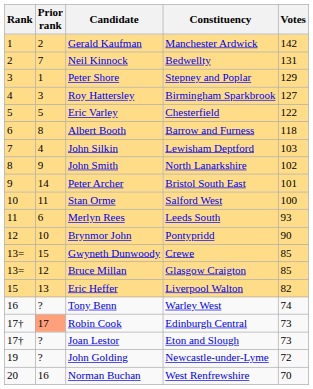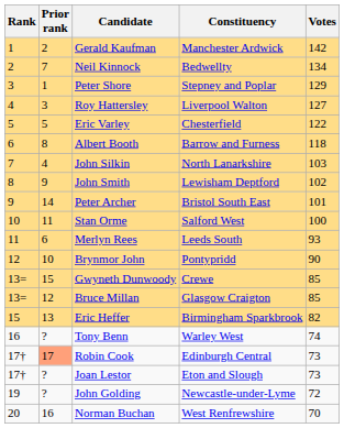 <table class="wikitable sortable">
 <tr>
 <th>Rank<br></th>
 <th>Prior<br>rank<br></th>
 <th>Candidate<br></th>
 <th>Constituency<br></th>
 <th>Votes<br></th>
 </tr>
 <tr bgcolor=ffdd88>
 <td>1</td>
 <td>2</td>
 <td><a href='#'>Gerald Kaufman</a></td>
 <td><a href='#'>Manchester Ardwick</a></td>
 <td>142</td>
 </tr>
 <tr bgcolor=ffdd88>
 <td>2</td>
 <td>7</td>
 <td><a href='#'>Neil Kinnock</a></td>
 <td><a href='#'>Bedwellty</a></td>
-<td>131</td>
+<td>134</td>
 </tr>
 <tr bgcolor=ffdd88>
 <td>3</td>
 <td>1</td>
 <td><a href='#'>Peter Shore</a></td>
 <td><a href='#'>Stepney and Poplar</a></td>
 <td>129</td>
 </tr>
 <tr bgcolor=ffdd88>
 <td>4</td>
 <td>3</td>
 <td><a href='#'>Roy Hattersley</a></td>
-<td><a href='#'>Birmingham Sparkbrook</a></td>
+<td><a href='#'>Liverpool Walton</a></td>
 <td>127</td>
 </tr>
 <tr bgcolor=ffdd88>
 <td>5</td>
 <td>5</td>
 <td><a href='#'>Eric Varley</a></td>
 <td><a href='#'>Chesterfield</a></td>
 <td>122</td>
 </tr>
 <tr bgcolor=ffdd88>
 <td>6</td>
 <td>8</td>
 <td><a href='#'>Albert Booth</a></td>
 <td><a href='#'>Barrow and Furness</a></td>
 <td>118</td>
 </tr>
 <tr bgcolor=ffdd88>
 <td>7</td>
 <td>4</td>
 <td><a href='#'>John Silkin</a></td>
-<td><a href='#'>Lewisham Deptford</a></td>
+<td><a href='#'>North Lanarkshire</a></td>
 <td>103</td>
 </tr>
 <tr bgcolor=ffdd88>
 <td>8</td>
 <td>9</td>
 <td><a href='#'>John Smith</a></td>
-<td><a href='#'>North Lanarkshire</a></td>
+<td><a href='#'>Lewisham Deptford</a></td>
 <td>102</td>
 </tr>
 <tr bgcolor=ffdd88>
 <td>9</td>
 <td>14</td>
 <td><a href='#'>Peter Archer</a></td>
 <td><a href='#'>Bristol South East</a></td>
 <td>101</td>
 </tr>
 <tr bgcolor=ffdd88>
 <td>10</td>
 <td>11</td>
 <td><a href='#'>Stan Orme</a></td>
 <td><a href='#'>Salford West</a></td>
 <td>100</td>
 </tr>
 <tr bgcolor=ffdd88>
 <td>11</td>
 <td>6</td>
 <td><a href='#'>Merlyn Rees</a></td>
 <td><a href='#'>Leeds South</a></td>
 <td>93</td>
 </tr>
 <tr bgcolor=ffdd88>
 <td>12</td>
 <td>10</td>
 <td><a href='#'>Brynmor John</a></td>
 <td><a href='#'>Pontypridd</a></td>
 <td>90</td>
 </tr>
 <tr bgcolor=ffdd88>
 <td>13=</td>
 <td>15</td>
 <td><a href='#'>Gwyneth Dunwoody</a></td>
 <td><a href='#'>Crewe</a></td>
 <td>85</td>
 </tr>
 <tr bgcolor=ffdd88>
 <td>13=</td>
 <td>12</td>
 <td><a href='#'>Bruce Millan</a></td>
 <td><a href='#'>Glasgow Craigton</a></td>
 <td>85</td>
 </tr>
 <tr bgcolor=ffdd88>
 <td>15</td>
 <td>13</td>
 <td><a href='#'>Eric Heffer</a></td>
-<td><a href='#'>Liverpool Walton</a></td>
+<td><a href='#'>Birmingham Sparkbrook</a></td>
 <td>82</td>
 </tr>
 <tr>
 <td>16</td>
 <td>?</td>
 <td><a href='#'>Tony Benn</a></td>
 <td><a href='#'>Warley West</a></td>
 <td>74</td>
 </tr>
 <tr>
 <td>17†</td>
 <td style="background: lightsalmon;">17</td>
 <td><a href='#'>Robin Cook</a></td>
 <td><a href='#'>Edinburgh Central</a></td>
 <td>73</td>
 </tr>
 <tr>
 <td>17†</td>
 <td>?</td>
 <td><a href='#'>Joan Lestor</a></td>
 <td><a href='#'>Eton and Slough</a></td>
 <td>73</td>
 </tr>
 <tr>
 <td>19</td>
 <td>?</td>
 <td><a href='#'>John Golding</a></td>
 <td><a href='#'>Newcastle-under-Lyme</a></td>
 <td>72</td>
 </tr>
 <tr>
 <td>20</td>
 <td>16</td>
 <td><a href='#'>Norman Buchan</a></td>
 <td><a href='#'>West Renfrewshire</a></td>
 <td>70</td>
 </tr>
 </table>
